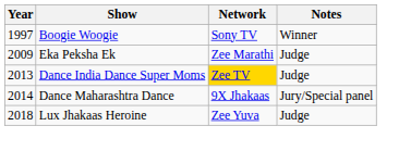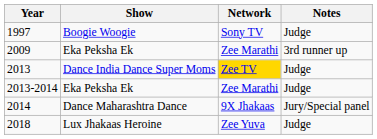 <table class="wikitable">
 <tr>
 <th>Year</th>
 <th>Show</th>
 <th>Network</th>
 <th>Notes</th>
 </tr>
 <tr>
 <td>1997</td>
 <td><a href='#'>Boogie Woogie</a></td>
 <td><a href='#'>Sony TV</a></td>
-<td>Winner</td>
+<td>Judge</td>
 </tr>
 <tr>
 <td>2009</td>
 <td>Eka Peksha Ek</td>
 <td><a href='#'>Zee Marathi</a></td>
-<td>Judge</td>
+<td>3rd runner up</td>
 </tr>
 <tr>
 <td>2013</td>
 <td><a href='#'>Dance India Dance Super Moms</a></td>
 <td style="background: gold;"><a href='#'>Zee TV</a></td>
+<td>Judge</td>
+</tr>
+<tr>
+<td>2013-2014</td>
+<td>Eka Peksha Ek</td>
+<td><a href='#'>Zee Marathi</a></td>
 <td>Judge</td>
 </tr>
 <tr>
 <td>2014</td>
 <td>Dance Maharashtra Dance</td>
 <td><a href='#'>9X Jhakaas</a></td>
 <td>Jury/Special panel</td>
 </tr>
 <tr>
 <td>2018</td>
 <td>Lux Jhakaas Heroine</td>
 <td><a href='#'>Zee Yuva</a></td>
 <td>Judge</td>
 </tr>
 </table>
